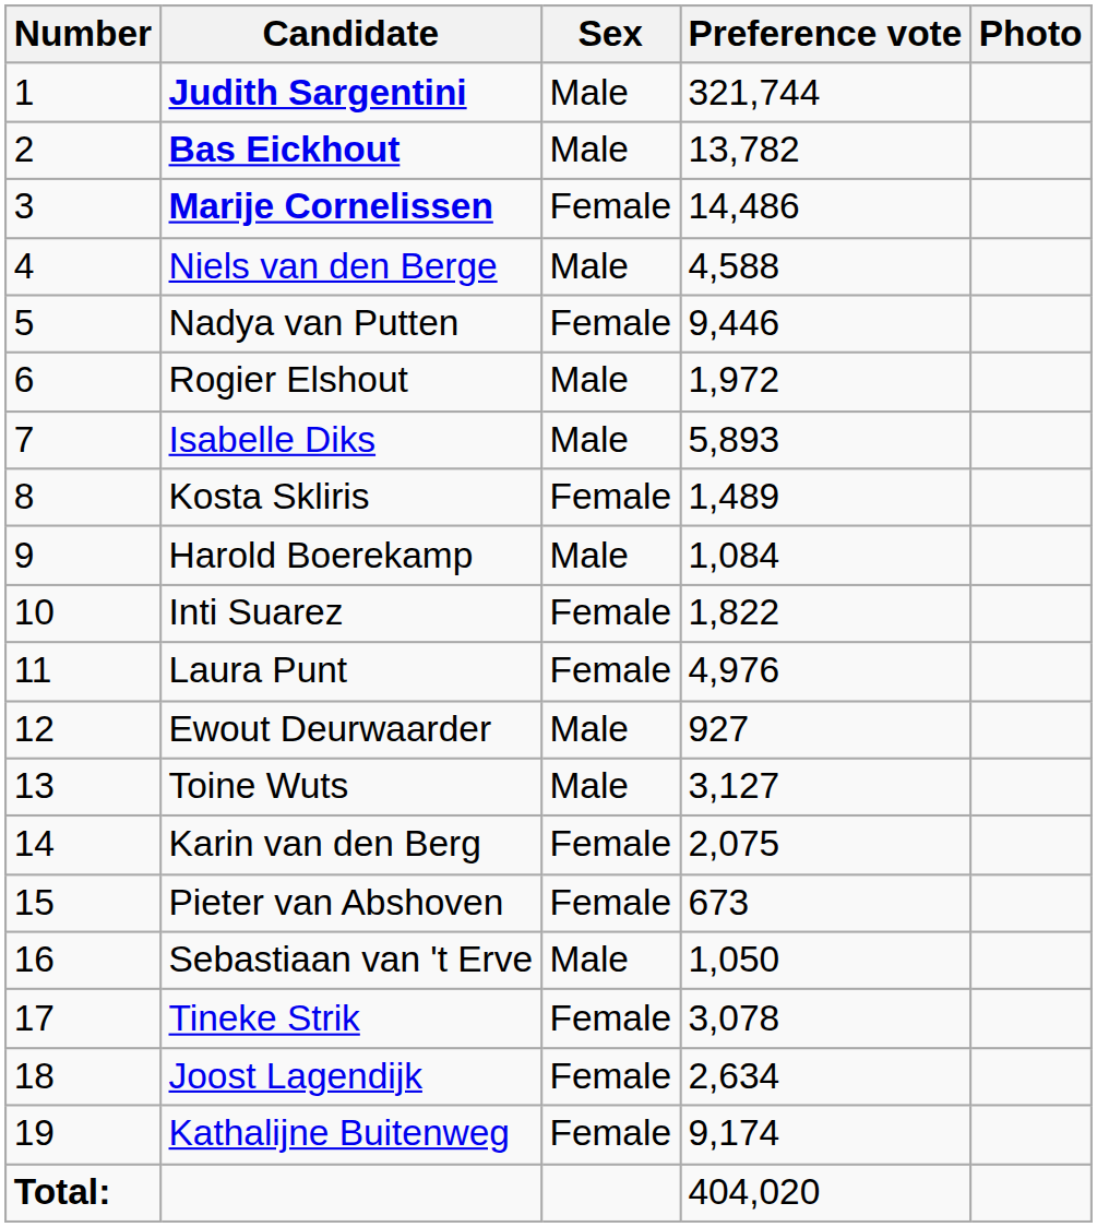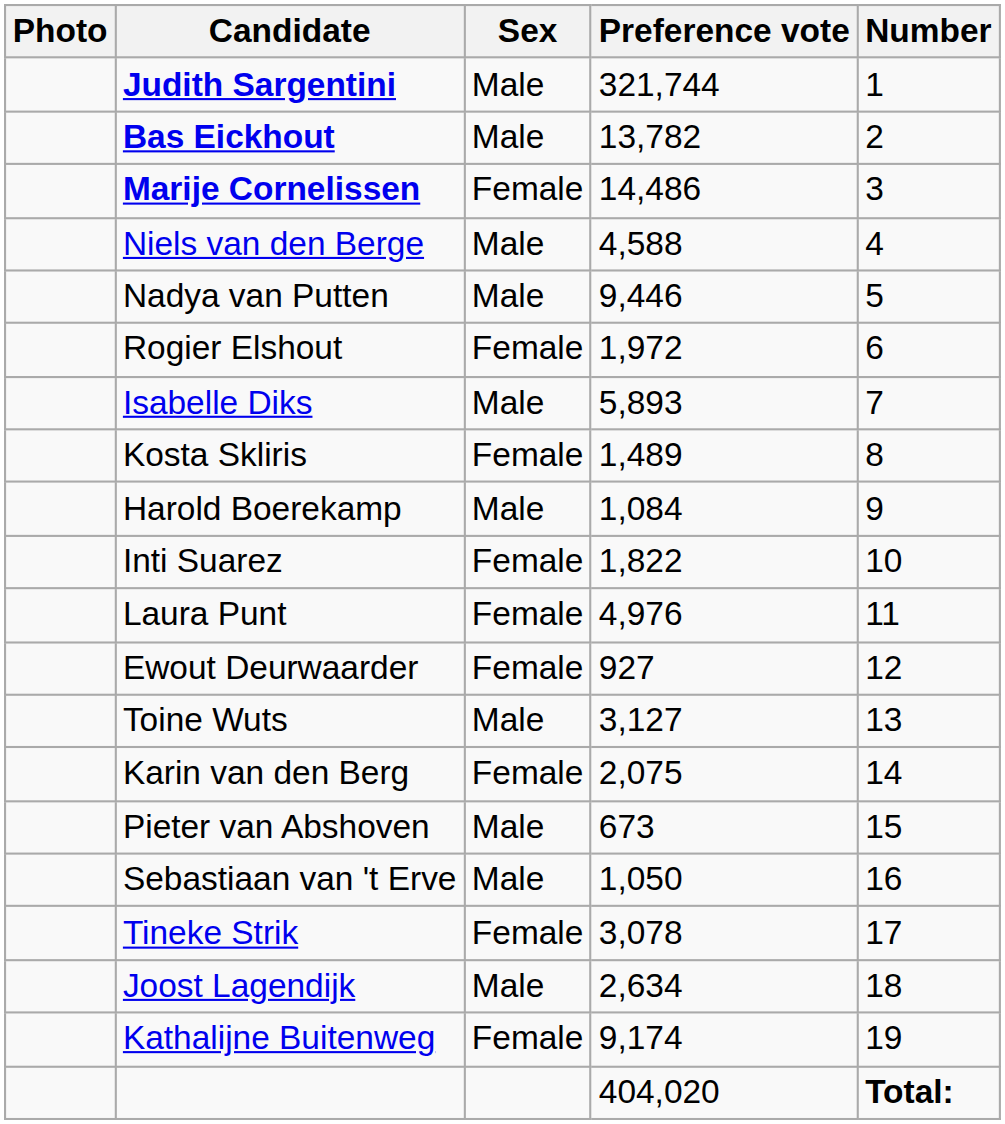 <table class="wikitable vatop">
 <tr>
-<th>Number</th>
+<th>Photo</th>
 <th>Candidate</th>
 <th>Sex</th>
 <th>Preference vote</th>
-<th>Photo</th>
+<th>Number</th>
 </tr>
 <tr>
-<td>1</td>
+<td></td>
 <td><strong><a href='#'>Judith Sargentini</a></strong></td>
 <td>Male</td>
 <td>321,744</td>
-<td></td>
+<td>1</td>
 </tr>
 <tr>
-<td>2</td>
+<td></td>
 <td><strong><a href='#'>Bas Eickhout</a></strong></td>
 <td>Male</td>
 <td>13,782</td>
-<td></td>
+<td>2</td>
 </tr>
 <tr>
-<td>3</td>
+<td></td>
 <td><strong><a href='#'>Marije Cornelissen</a></strong></td>
 <td>Female</td>
 <td>14,486</td>
-<td></td>
+<td>3</td>
 </tr>
 <tr>
-<td>4</td>
+<td></td>
 <td><a href='#'>Niels van den Berge</a></td>
 <td>Male</td>
 <td>4,588</td>
-<td></td>
+<td>4</td>
 </tr>
 <tr>
+<td></td>
+<td>Nadya van Putten</td>
+<td>Male</td>
+<td>9,446</td>
 <td>5</td>
-<td>Nadya van Putten</td>
-<td>Female</td>
-<td>9,446</td>
-<td></td>
 </tr>
 <tr>
+<td></td>
+<td>Rogier Elshout</td>
+<td>Female</td>
+<td>1,972</td>
 <td>6</td>
-<td>Rogier Elshout</td>
-<td>Male</td>
-<td>1,972</td>
-<td></td>
 </tr>
 <tr>
-<td>7</td>
+<td></td>
 <td><a href='#'>Isabelle Diks</a></td>
 <td>Male</td>
 <td>5,893</td>
-<td></td>
+<td>7</td>
 </tr>
 <tr>
-<td>8</td>
+<td></td>
 <td>Kosta Skliris</td>
 <td>Female</td>
 <td>1,489</td>
-<td></td>
+<td>8</td>
 </tr>
 <tr>
-<td>9</td>
+<td></td>
 <td>Harold Boerekamp</td>
 <td>Male</td>
 <td>1,084</td>
-<td></td>
+<td>9</td>
 </tr>
 <tr>
-<td>10</td>
+<td></td>
 <td>Inti Suarez</td>
 <td>Female</td>
 <td>1,822</td>
-<td></td>
+<td>10</td>
 </tr>
 <tr>
-<td>11</td>
+<td></td>
 <td>Laura Punt</td>
 <td>Female</td>
 <td>4,976</td>
-<td></td>
+<td>11</td>
 </tr>
 <tr>
+<td></td>
+<td>Ewout Deurwaarder</td>
+<td>Female</td>
+<td>927</td>
 <td>12</td>
-<td>Ewout Deurwaarder</td>
-<td>Male</td>
-<td>927</td>
-<td></td>
 </tr>
 <tr>
-<td>13</td>
+<td></td>
 <td>Toine Wuts</td>
 <td>Male</td>
 <td>3,127</td>
-<td></td>
+<td>13</td>
 </tr>
 <tr>
-<td>14</td>
+<td></td>
 <td>Karin van den Berg</td>
 <td>Female</td>
 <td>2,075</td>
-<td></td>
+<td>14</td>
 </tr>
 <tr>
+<td></td>
+<td>Pieter van Abshoven</td>
+<td>Male</td>
+<td>673</td>
 <td>15</td>
-<td>Pieter van Abshoven</td>
-<td>Female</td>
-<td>673</td>
-<td></td>
 </tr>
 <tr>
-<td>16</td>
+<td></td>
 <td>Sebastiaan van 't Erve</td>
 <td>Male</td>
 <td>1,050</td>
-<td></td>
+<td>16</td>
 </tr>
 <tr>
-<td>17</td>
+<td></td>
 <td><a href='#'>Tineke Strik</a></td>
 <td>Female</td>
 <td>3,078</td>
-<td></td>
+<td>17</td>
 </tr>
 <tr>
+<td></td>
+<td><a href='#'>Joost Lagendijk</a></td>
+<td>Male</td>
+<td>2,634</td>
 <td>18</td>
-<td><a href='#'>Joost Lagendijk</a></td>
-<td>Female</td>
-<td>2,634</td>
-<td></td>
 </tr>
 <tr>
-<td>19</td>
+<td></td>
 <td><a href='#'>Kathalijne Buitenweg</a></td>
 <td>Female</td>
 <td>9,174</td>
-<td></td>
+<td>19</td>
 </tr>
 <tr>
-<td><strong>Total:</strong></td>
+<td></td>
 <td></td>
 <td></td>
 <td>404,020</td>
-<td></td>
+<td><strong>Total:</strong></td>
 </tr>
 </table>
